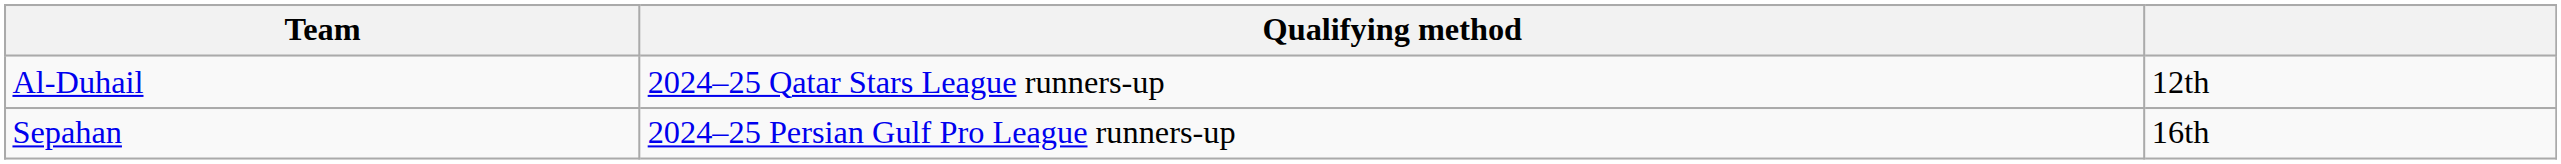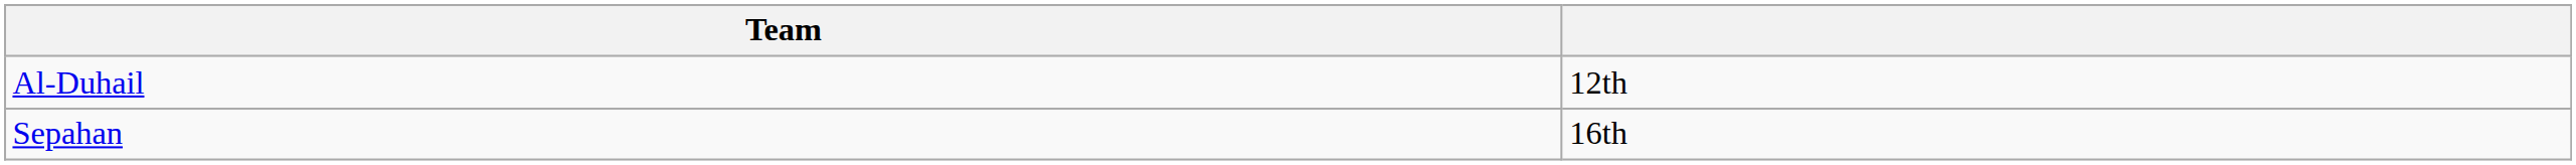 <table class="wikitable" style="table-layout:fixed;width:100%;">
 <tr>
 <th width=25%>Team</th>
-<th width=60%>Qualifying method</th>
 <th width=16%> </th>
 </tr>
 <tr>
 <td> <a href='#'>Al-Duhail</a></td>
-<td><a href='#'>2024–25 Qatar Stars League</a> runners-up</td>
 <td>12th </td>
 </tr>
 <tr>
 <td> <a href='#'>Sepahan</a></td>
-<td><a href='#'>2024–25 Persian Gulf Pro League</a> runners-up</td>
 <td>16th </td>
 </tr>
 </table>
